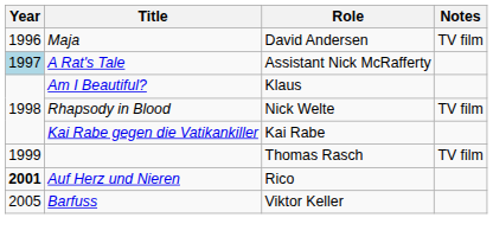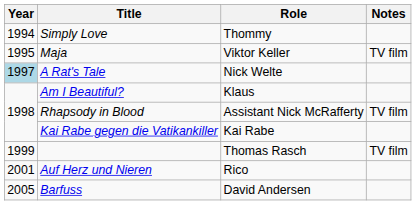 <table class="wikitable sortable">
 <tr>
 <th>Year</th>
 <th>Title</th>
 <th>Role</th>
 <th class="unsortable">Notes</th>
 </tr>
 <tr>
-<td>1996</td>
+<td>1994</td>
+<td><em>Simply Love</em></td>
+<td>Thommy</td>
+<td></td>
+</tr>
+<tr>
+<td>1995</td>
 <td><em>Maja</em></td>
-<td>David Andersen</td>
+<td>Viktor Keller</td>
 <td>TV film</td>
 </tr>
 <tr>
 <td style="background: lightblue;">1997</td>
 <td><em><a href='#'>A Rat's Tale</a></em></td>
-<td>Assistant Nick McRafferty</td>
+<td>Nick Welte</td>
 <td></td>
 </tr>
 <tr>
 <td rowspan=3>1998</td>
 <td><em><a href='#'>Am I Beautiful?</a></em></td>
 <td>Klaus</td>
 <td></td>
 </tr>
 <tr>
 <td><em>Rhapsody in Blood</em></td>
-<td>Nick Welte</td>
+<td>Assistant Nick McRafferty</td>
 <td>TV film</td>
 </tr>
 <tr>
 <td><em><a href='#'>Kai Rabe gegen die Vatikankiller</a></em></td>
 <td>Kai Rabe</td>
 <td></td>
 </tr>
 <tr>
 <td>1999</td>
 <td><em></em></td>
 <td>Thomas Rasch</td>
 <td>TV film</td>
 </tr>
 <tr>
-<td><strong>2001</strong></td>
+<td>2001</td>
 <td><em><a href='#'>Auf Herz und Nieren</a></em></td>
 <td>Rico</td>
 <td></td>
 </tr>
 <tr>
 <td>2005</td>
 <td><em><a href='#'>Barfuss</a></em></td>
-<td>Viktor Keller</td>
+<td>David Andersen</td>
 <td></td>
 </tr>
 </table>
